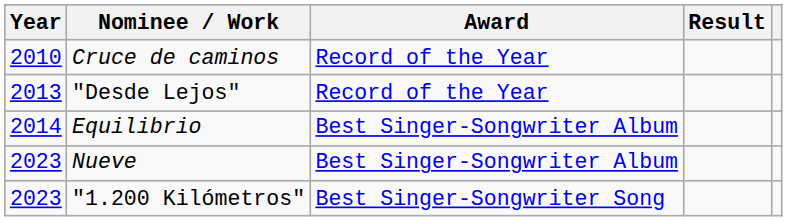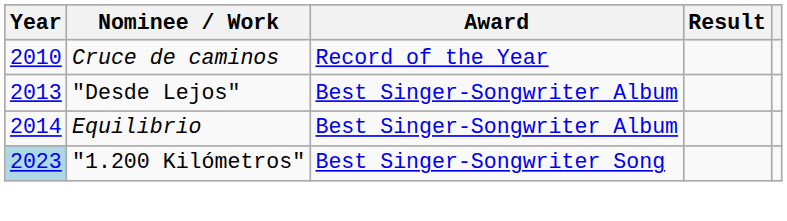 <table class="wikitable">
 <tr>
 <th>Year</th>
 <th>Nominee / Work</th>
 <th>Award</th>
 <th>Result</th>
 <th></th>
 </tr>
 <tr>
 <td><a href='#'>2010</a></td>
 <td><em>Cruce de caminos</em></td>
 <td><a href='#'>Record of the Year</a></td>
 <td></td>
 <td></td>
 </tr>
 <tr>
 <td><a href='#'>2013</a></td>
 <td>"Desde Lejos"</td>
-<td><a href='#'>Record of the Year</a></td>
+<td><a href='#'>Best Singer-Songwriter Album</a></td>
 <td></td>
 <td></td>
 </tr>
 <tr>
 <td><a href='#'>2014</a></td>
 <td><em>Equilibrio</em></td>
 <td><a href='#'>Best Singer-Songwriter Album</a></td>
 <td></td>
 <td></td>
 </tr>
 <tr>
-<td><a href='#'>2023</a></td>
-<td><em>Nueve</em></td>
-<td><a href='#'>Best Singer-Songwriter Album</a></td>
-<td></td>
-<td></td>
-</tr>
-<tr>
-<td><a href='#'>2023</a></td>
+<td style="background: lightblue;"><a href='#'>2023</a></td>
 <td>"1.200 Kilómetros"</td>
 <td><a href='#'>Best Singer-Songwriter Song</a></td>
 <td></td>
 </tr>
 </table>
